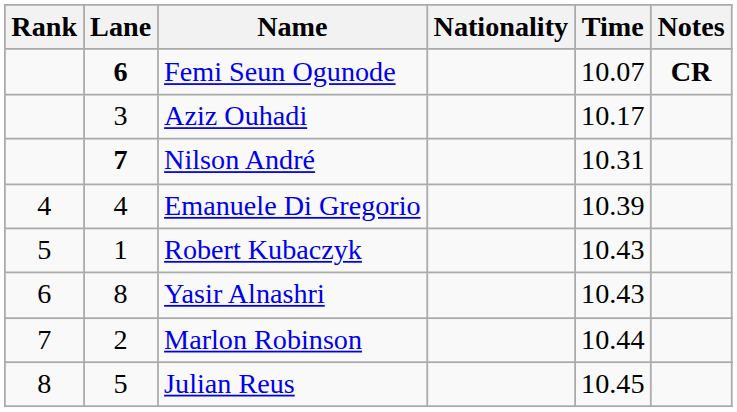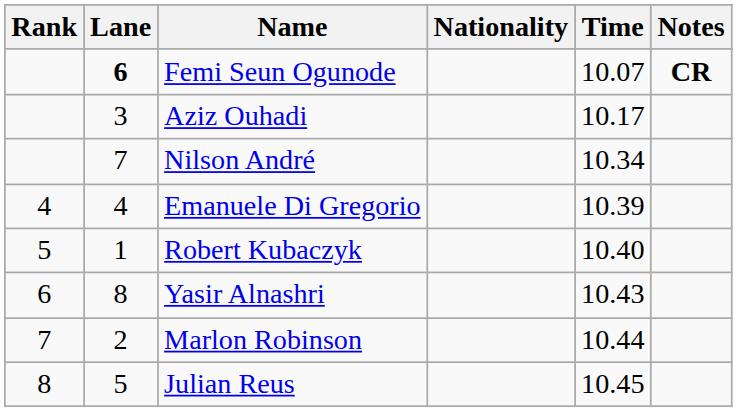 <table class="wikitable sortable" style="text-align:center">
 <tr>
 <th>Rank</th>
 <th>Lane</th>
 <th>Name</th>
 <th>Nationality</th>
 <th>Time</th>
 <th>Notes</th>
 </tr>
 <tr>
 <td></td>
 <td><strong>6</strong></td>
 <td align=left><a href='#'>Femi Seun Ogunode</a></td>
 <td align=left></td>
 <td>10.07</td>
 <td><strong>CR</strong></td>
 </tr>
 <tr>
 <td></td>
 <td>3</td>
 <td align=left><a href='#'>Aziz Ouhadi</a></td>
 <td align=left></td>
 <td>10.17</td>
 <td></td>
 </tr>
 <tr>
 <td></td>
-<td><strong>7</strong></td>
+<td>7</td>
 <td align=left><a href='#'>Nilson André</a></td>
 <td align=left></td>
-<td>10.31</td>
+<td>10.34</td>
 <td></td>
 </tr>
 <tr>
 <td>4</td>
 <td>4</td>
 <td align=left><a href='#'>Emanuele Di Gregorio</a></td>
 <td align=left></td>
 <td>10.39</td>
 <td></td>
 </tr>
 <tr>
 <td>5</td>
 <td>1</td>
 <td align=left><a href='#'>Robert Kubaczyk</a></td>
 <td align=left></td>
-<td>10.43</td>
+<td>10.40</td>
 <td></td>
 </tr>
 <tr>
 <td>6</td>
 <td>8</td>
 <td align=left><a href='#'>Yasir Alnashri</a></td>
 <td align=left></td>
 <td>10.43</td>
 <td></td>
 </tr>
 <tr>
 <td>7</td>
 <td>2</td>
 <td align=left><a href='#'>Marlon Robinson</a></td>
 <td align=left></td>
 <td>10.44</td>
 <td></td>
 </tr>
 <tr>
 <td>8</td>
 <td>5</td>
 <td align=left><a href='#'>Julian Reus</a></td>
 <td align=left></td>
 <td>10.45</td>
 <td></td>
 </tr>
 </table>
